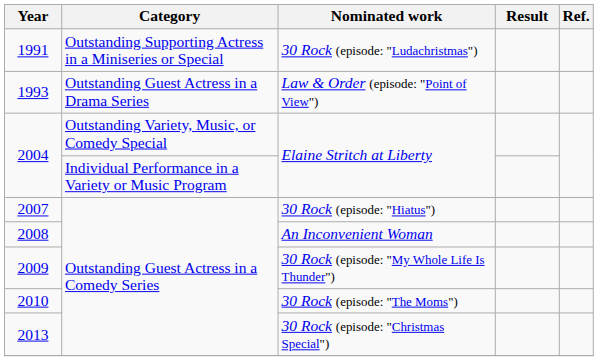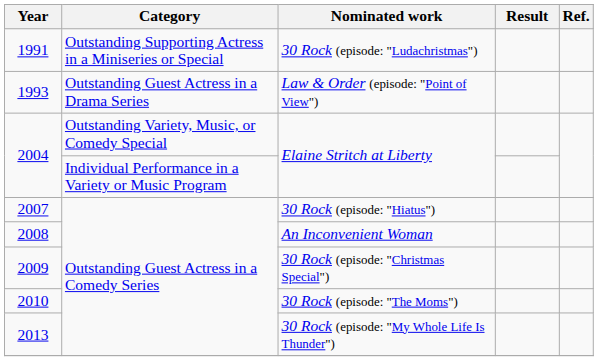 <table class=wikitable>
 <tr>
 <th scope="col" style="width:5em;">Year</th>
 <th scope="col" style="width:26em;">Category</th>
 <th scope="col" style="width:25em;">Nominated work</th>
 <th scope="col" style="width:5em;">Result</th>
 <th>Ref.</th>
 </tr>
 <tr>
 <td style="text-align:center;", align="center"><a href='#'>1991</a></td>
 <td><a href='#'>Outstanding Supporting Actress in a Miniseries or Special</a></td>
 <td><em><a href='#'>30 Rock</a></em> <small> (episode: "<a href='#'>Ludachristmas</a>") </small></td>
 <td></td>
 <td style="text-align:center;"></td>
 </tr>
 <tr>
 <td align="center"><a href='#'>1993</a></td>
 <td><a href='#'>Outstanding Guest Actress in a Drama Series</a></td>
 <td><em><a href='#'>Law & Order</a></em> <small> (episode: "<a href='#'>Point of View</a>") </small></td>
 <td></td>
 <td style="text-align:center;"></td>
 </tr>
 <tr>
 <td rowspan="2" align="center"><a href='#'>2004</a></td>
 <td><a href='#'>Outstanding Variety, Music, or Comedy Special</a></td>
 <td rowspan=2><em><a href='#'>Elaine Stritch at Liberty</a></em></td>
 <td></td>
 <td rowspan=2, style="text-align:center;"></td>
 </tr>
 <tr>
 <td><a href='#'>Individual Performance in a Variety or Music Program</a></td>
 <td></td>
 </tr>
 <tr>
 <td align="center"><a href='#'>2007</a></td>
 <td rowspan="5"><a href='#'>Outstanding Guest Actress in a Comedy Series</a></td>
 <td><em><a href='#'>30 Rock</a></em> <small> (episode: "<a href='#'>Hiatus</a>") </small></td>
 <td></td>
 <td style="text-align:center;"></td>
 </tr>
 <tr>
 <td align="center"><a href='#'>2008</a></td>
 <td><em><a href='#'>An Inconvenient Woman</a></em></td>
 <td></td>
 <td style="text-align:center;"></td>
 </tr>
 <tr>
 <td align="center"><a href='#'>2009</a></td>
-<td><em><a href='#'>30 Rock</a></em> <small> (episode: "<a href='#'>My Whole Life Is Thunder</a>") </small></td>
+<td><em><a href='#'>30 Rock</a></em> <small> (episode: "<a href='#'>Christmas Special</a>") </small></td>
 <td></td>
 <td style="text-align:center;"></td>
 </tr>
 <tr>
 <td align="center"><a href='#'>2010</a></td>
 <td><em><a href='#'>30 Rock</a></em> <small> (episode: "<a href='#'>The Moms</a>") </small></td>
 <td></td>
 <td style="text-align:center;"></td>
 </tr>
 <tr>
 <td align="center"><a href='#'>2013</a></td>
-<td><em><a href='#'>30 Rock</a></em> <small> (episode: "<a href='#'>Christmas Special</a>") </small></td>
+<td><em><a href='#'>30 Rock</a></em> <small> (episode: "<a href='#'>My Whole Life Is Thunder</a>") </small></td>
 <td></td>
 <td style="text-align:center;"></td>
 </tr>
 <tr>
 </tr>
 </table>
